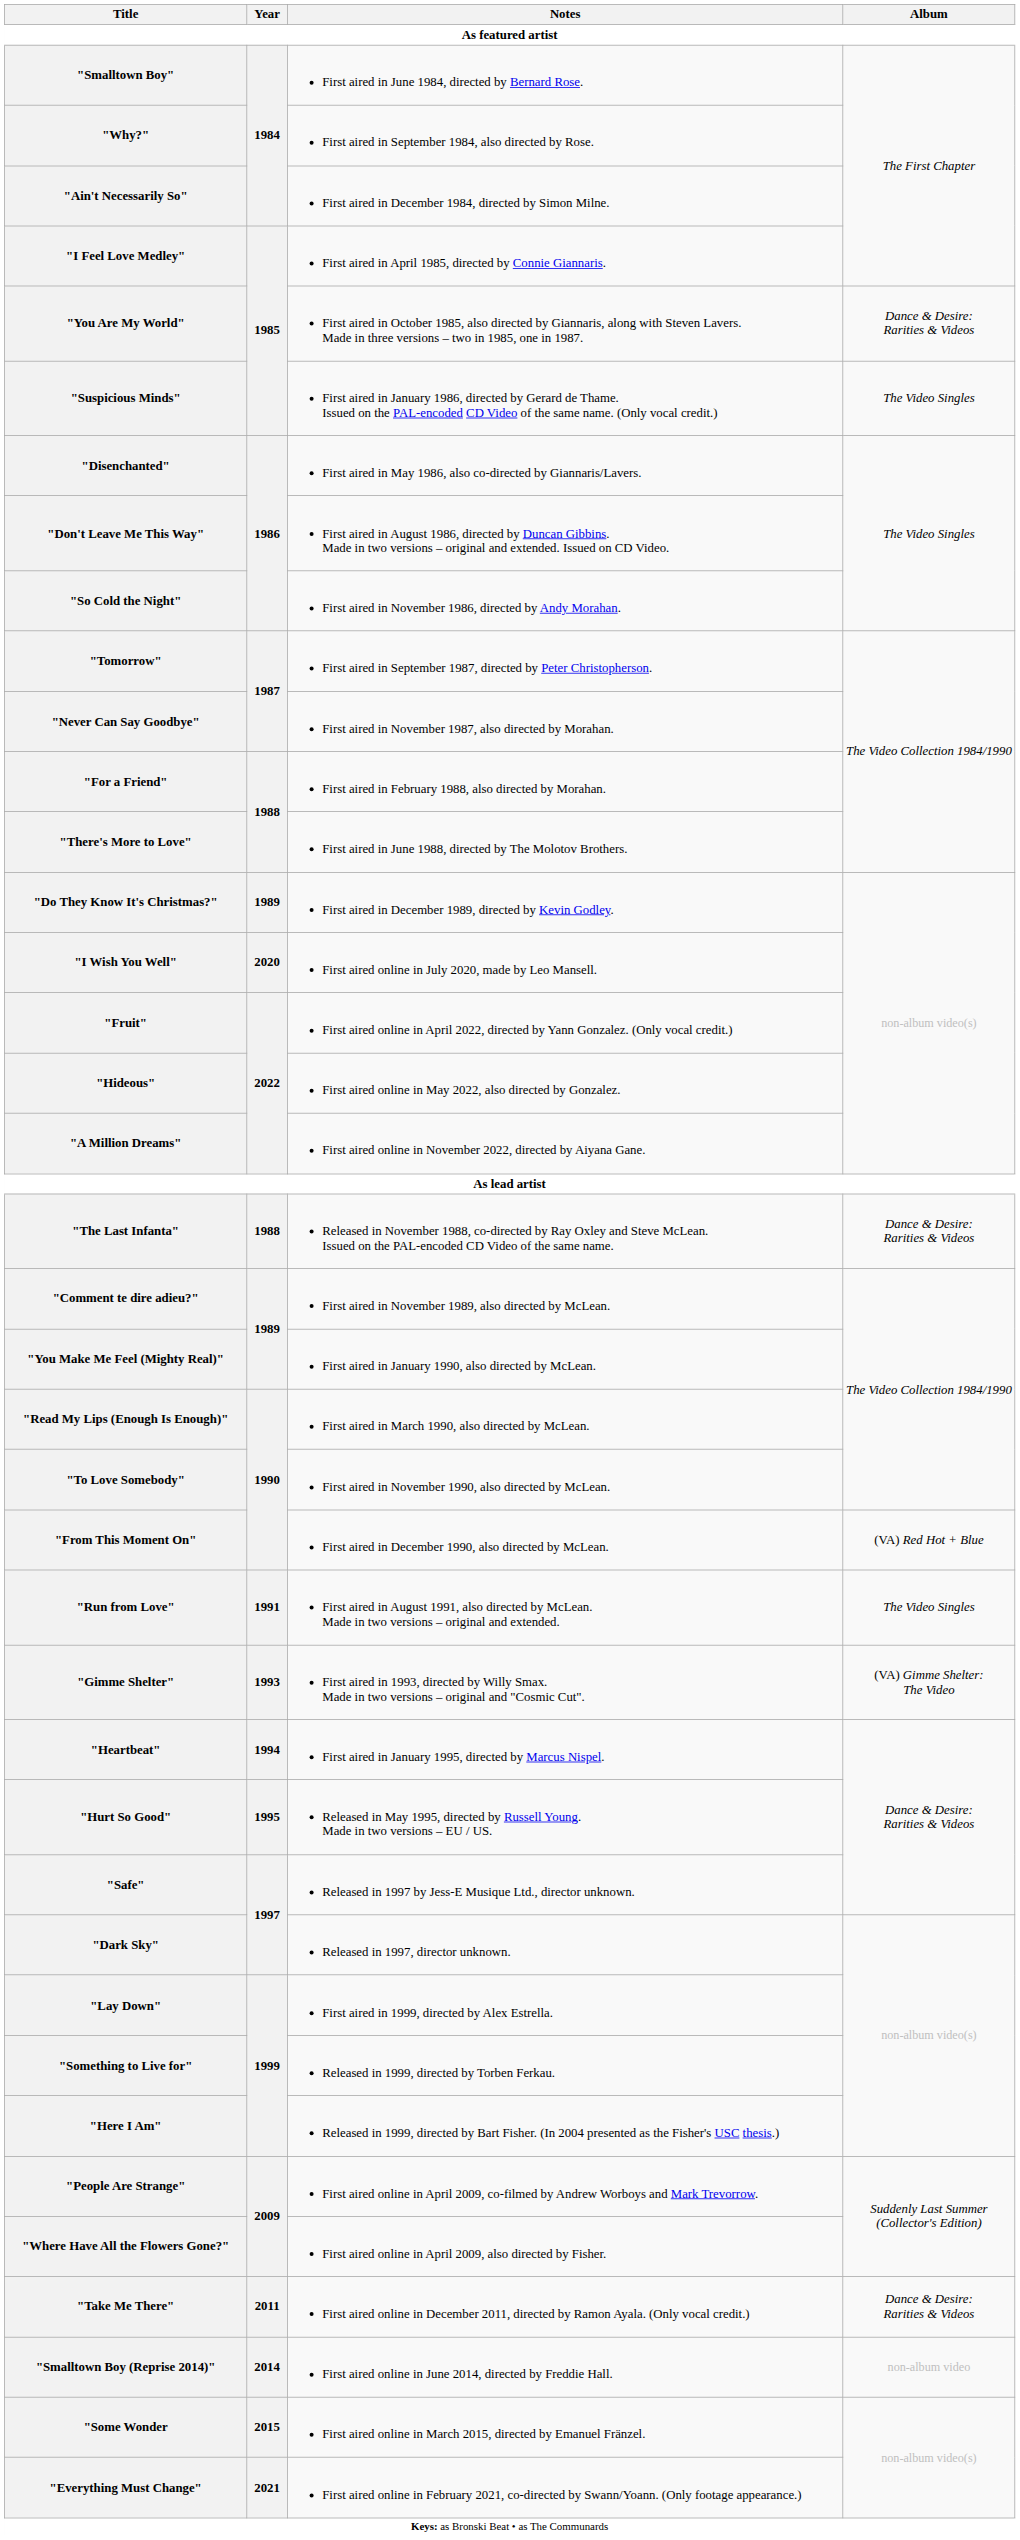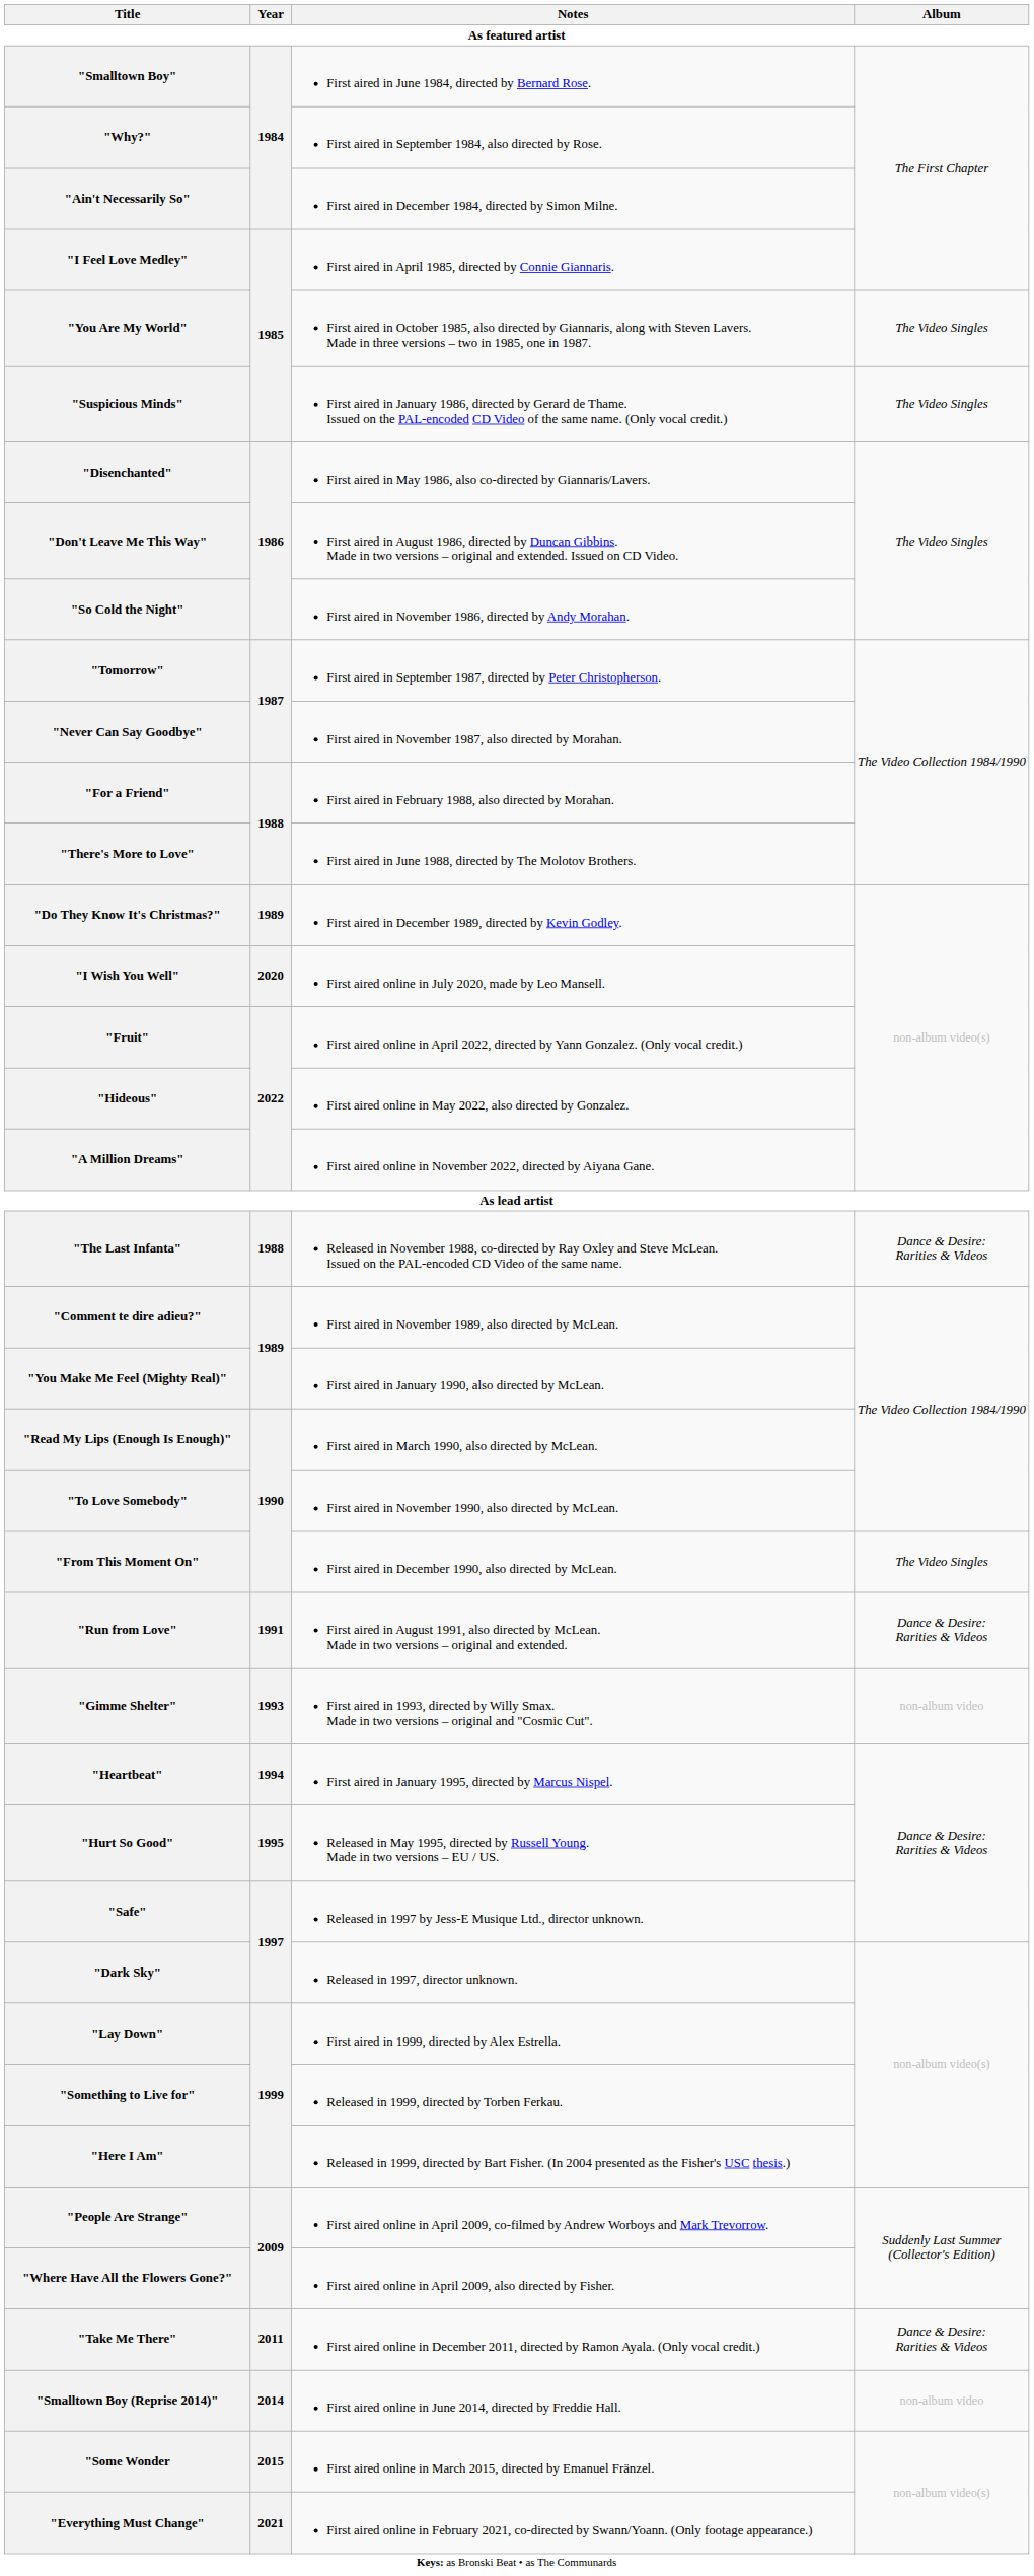 <table class="wikitable plainrowheaders" style="text-align:center; width:100%;">
 <tr>
 <th scope="col" style="width:24%;">Title</th>
 <th scope="col" style="width:4%;">Year</th>
 <th scope="col" style="width:55%;">Notes</th>
 <th scope="col" style="width:17%;">Album</th>
 </tr>
 <tr>
 <th colspan="4" style="background:#FFF; border-left:1px solid #FFF; border-right:1px solid #FFF">As featured artist</th>
 </tr>
 <tr>
 <th scope="row">"Smalltown Boy"</th>
 <th scope="row" rowspan="3">1984</th>
 <td align=left><br><ul><li>First aired in June 1984, directed by <a href='#'>Bernard Rose</a>.</li></ul></td>
 <td rowspan="4"><em>The First Chapter</em></td>
 </tr>
 <tr>
 <th scope="row">"Why?"</th>
 <td align=left><br><ul><li>First aired in September 1984, also directed by Rose.</li></ul></td>
 </tr>
 <tr>
 <th scope="row">"Ain't Necessarily So"</th>
 <td align=left><br><ul><li>First aired in December 1984, directed by Simon Milne.</li></ul></td>
 </tr>
 <tr>
 <th scope="row">"I Feel Love Medley"</th>
 <th scope="row" rowspan="3">1985</th>
 <td align=left><br><ul><li>First aired in April 1985, directed by <a href='#'>Connie Giannaris</a>.</li></ul></td>
 </tr>
 <tr>
 <th scope="row">"You Are My World"</th>
 <td align=left><br><ul><li>First aired in October 1985, also directed by Giannaris, along with Steven Lavers. <br>Made in three versions – two in 1985, one in 1987.</li></ul></td>
-<td><em>Dance & Desire: <br>Rarities & Videos</em></td>
+<td><em>The Video Singles</em></td>
 </tr>
 <tr>
 <th scope="row">"Suspicious Minds"</th>
 <td align=left><br><ul><li>First aired in January 1986, directed by Gerard de Thame. <br>Issued on the <a href='#'>PAL-encoded</a> <a href='#'>CD Video</a> of the same name. (Only vocal credit.)</li></ul></td>
 <td><em>The Video Singles</em></td>
 </tr>
 <tr>
 <th scope="row">"Disenchanted"</th>
 <th scope="row" rowspan="3">1986</th>
 <td align=left><br><ul><li>First aired in May 1986, also co-directed by Giannaris/Lavers.</li></ul></td>
 <td rowspan="3"><em>The Video Singles</em></td>
 </tr>
 <tr>
 <th scope="row">"Don't Leave Me This Way"</th>
 <td align=left><br><ul><li>First aired in August 1986, directed by <a href='#'>Duncan Gibbins</a>. <br>Made in two versions – original and extended. Issued on CD Video.</li></ul></td>
 </tr>
 <tr>
 <th scope="row">"So Cold the Night"</th>
 <td align=left><br><ul><li>First aired in November 1986, directed by <a href='#'>Andy Morahan</a>.</li></ul></td>
 </tr>
 <tr>
 <th scope="row">"Tomorrow"</th>
 <th scope="row" rowspan="2">1987</th>
 <td align=left><br><ul><li>First aired in September 1987, directed by <a href='#'>Peter Christopherson</a>.</li></ul></td>
 <td rowspan="4"><em>The Video Collection 1984/1990</em></td>
 </tr>
 <tr>
 <th scope="row">"Never Can Say Goodbye"</th>
 <td align=left><br><ul><li>First aired in November 1987, also directed by Morahan.</li></ul></td>
 </tr>
 <tr>
 <th scope="row">"For a Friend"</th>
 <th scope="row" rowspan="2">1988</th>
 <td align=left><br><ul><li>First aired in February 1988, also directed by Morahan.</li></ul></td>
 </tr>
 <tr>
 <th scope="row">"There's More to Love"</th>
 <td align=left><br><ul><li>First aired in June 1988, directed by The Molotov Brothers.</li></ul></td>
 </tr>
 <tr>
 <th scope="row">"Do They Know It's Christmas?"</th>
 <th scope="row">1989</th>
 <td align=left><br><ul><li>First aired in December 1989, directed by <a href='#'>Kevin Godley</a>.</li></ul></td>
 <td style="font-size:95%; color:silver" rowspan="5">non-album video(s)</td>
 </tr>
 <tr>
 <th scope="row">"I Wish You Well"</th>
 <th scope="row">2020</th>
 <td align=left><br><ul><li>First aired online in July 2020, made by Leo Mansell.</li></ul></td>
 </tr>
 <tr>
 <th scope="row">"Fruit"</th>
 <th scope="row" rowspan="3">2022</th>
 <td align=left><br><ul><li>First aired online in April 2022, directed by Yann Gonzalez. (Only vocal credit.)</li></ul></td>
 </tr>
 <tr>
 <th scope="row">"Hideous"</th>
 <td align=left><br><ul><li>First aired online in May 2022, also directed by Gonzalez.</li></ul></td>
 </tr>
 <tr>
 <th scope="row">"A Million Dreams"</th>
 <td align=left><br><ul><li>First aired online in November 2022, directed by Aiyana Gane.</li></ul></td>
 </tr>
 <tr>
 <th colspan="4" style="background:#FFF; border-left:1px solid #FFF; border-right:1px solid #FFF">As lead artist</th>
 </tr>
 <tr>
 <th scope="row">"The Last Infanta"</th>
 <th scope="row">1988</th>
 <td align=left><br><ul><li>Released in November 1988, co-directed by Ray Oxley and Steve McLean. <br>Issued on the PAL-encoded CD Video of the same name.</li></ul></td>
 <td><em>Dance & Desire: <br>Rarities & Videos</em></td>
 </tr>
 <tr>
 <th scope="row">"Comment te dire adieu?"</th>
 <th scope="row" rowspan="2">1989</th>
 <td align=left><br><ul><li>First aired in November 1989, also directed by McLean.</li></ul></td>
 <td rowspan="4"><em>The Video Collection 1984/1990</em></td>
 </tr>
 <tr>
 <th scope="row">"You Make Me Feel (Mighty Real)"</th>
 <td align=left><br><ul><li>First aired in January 1990, also directed by McLean.</li></ul></td>
 </tr>
 <tr>
 <th scope="row">"Read My Lips (Enough Is Enough)"</th>
 <th scope="row" rowspan="3">1990</th>
 <td align=left><br><ul><li>First aired in March 1990, also directed by McLean.</li></ul></td>
 </tr>
 <tr>
 <th scope="row">"To Love Somebody"</th>
 <td align=left><br><ul><li>First aired in November 1990, also directed by McLean.</li></ul></td>
 </tr>
 <tr>
 <th scope="row">"From This Moment On"</th>
 <td align=left><br><ul><li>First aired in December 1990, also directed by McLean.</li></ul></td>
-<td>(VA) <em>Red Hot + Blue</em></td>
+<td><em>The Video Singles</em></td>
 </tr>
 <tr>
 <th scope="row">"Run from Love"</th>
 <th scope="row">1991</th>
 <td align=left><br><ul><li>First aired in August 1991, also directed by McLean. <br>Made in two versions – original and extended.</li></ul></td>
-<td><em>The Video Singles</em></td>
+<td><em>Dance & Desire: <br>Rarities & Videos</em></td>
 </tr>
 <tr>
 <th scope="row">"Gimme Shelter"</th>
 <th scope="row">1993</th>
 <td align=left><br><ul><li>First aired in 1993, directed by Willy Smax. <br>Made in two versions – original and "Cosmic Cut".</li></ul></td>
-<td>(VA) <em>Gimme Shelter: <br>The Video</em></td>
+<td style="font-size:95%; color:silver">non-album video</td>
 </tr>
 <tr>
 <th scope="row">"Heartbeat"</th>
 <th scope="row">1994</th>
 <td align=left><br><ul><li>First aired in January 1995, directed by <a href='#'>Marcus Nispel</a>.</li></ul></td>
 <td rowspan="3"><em>Dance & Desire: <br>Rarities & Videos</em></td>
 </tr>
 <tr>
 <th scope="row">"Hurt So Good"</th>
 <th scope="row">1995</th>
 <td align=left><br><ul><li>Released in May 1995, directed by <a href='#'>Russell Young</a>. <br>Made in two versions – EU / US.</li></ul></td>
 </tr>
 <tr>
 <th scope="row">"Safe"</th>
 <th scope="row" rowspan="2">1997</th>
 <td align=left><br><ul><li>Released in 1997 by Jess-E Musique Ltd., director unknown.</li></ul></td>
 </tr>
 <tr>
 <th scope="row">"Dark Sky"</th>
 <td align=left><br><ul><li>Released in 1997, director unknown.</li></ul></td>
 <td style="font-size:95%; color:silver" rowspan="4">non-album video(s)</td>
 </tr>
 <tr>
 <th scope="row">"Lay Down"</th>
 <th scope="row" rowspan="3">1999</th>
 <td align=left><br><ul><li>First aired in 1999, directed by Alex Estrella.</li></ul></td>
 </tr>
 <tr>
 <th scope="row">"Something to Live for"</th>
 <td align=left><br><ul><li>Released in 1999, directed by Torben Ferkau.</li></ul></td>
 </tr>
 <tr>
 <th scope="row">"Here I Am"</th>
 <td align=left><br><ul><li>Released in 1999, directed by Bart Fisher. (In 2004 presented as the Fisher's <a href='#'>USC</a> <a href='#'>thesis</a>.)</li></ul></td>
 </tr>
 <tr>
 <th scope="row">"People Are Strange"</th>
 <th scope="row" rowspan="2">2009</th>
 <td align=left><br><ul><li>First aired online in April 2009, co-filmed by Andrew Worboys and <a href='#'>Mark Trevorrow</a>.</li></ul></td>
 <td rowspan="2"><em>Suddenly Last Summer <br>(Collector's Edition)</em></td>
 </tr>
 <tr>
 <th scope="row">"Where Have All the Flowers Gone?"</th>
 <td align=left><br><ul><li>First aired online in April 2009, also directed by Fisher.</li></ul></td>
 </tr>
 <tr>
 <th scope="row">"Take Me There"</th>
 <th scope="row">2011</th>
 <td align=left><br><ul><li>First aired online in December 2011, directed by Ramon Ayala. (Only vocal credit.)</li></ul></td>
 <td><em>Dance & Desire: <br>Rarities & Videos</em></td>
 </tr>
 <tr>
 <th scope="row">"Smalltown Boy (Reprise 2014)"</th>
 <th scope="row">2014</th>
 <td align=left><br><ul><li>First aired online in June 2014, directed by Freddie Hall.</li></ul></td>
 <td style="font-size:95%; color:silver">non-album video</td>
 </tr>
 <tr>
 <th scope="row">"Some Wonder</th>
 <th scope="row">2015</th>
 <td align=left><br><ul><li>First aired online in March 2015, directed by Emanuel Fränzel.</li></ul></td>
 <td style="font-size:95%; color:silver" rowspan="2">non-album video(s)</td>
 </tr>
 <tr>
 <th scope="row">"Everything Must Change"</th>
 <th scope="row">2021</th>
 <td align=left><br><ul><li>First aired online in February 2021, co-directed by Swann/Yoann. (Only footage appearance.)</li></ul></td>
 </tr>
 <tr>
 <td colspan="4" style="width:100%; background:#FFF; border-bottom:1px solid #FFF; border-left:1px solid #FFF; border-right:1px solid #FFF;font-size:85%"><strong>Keys:</strong>  as Bronski Beat •  as The Communards</td>
 </tr>
 </table>
